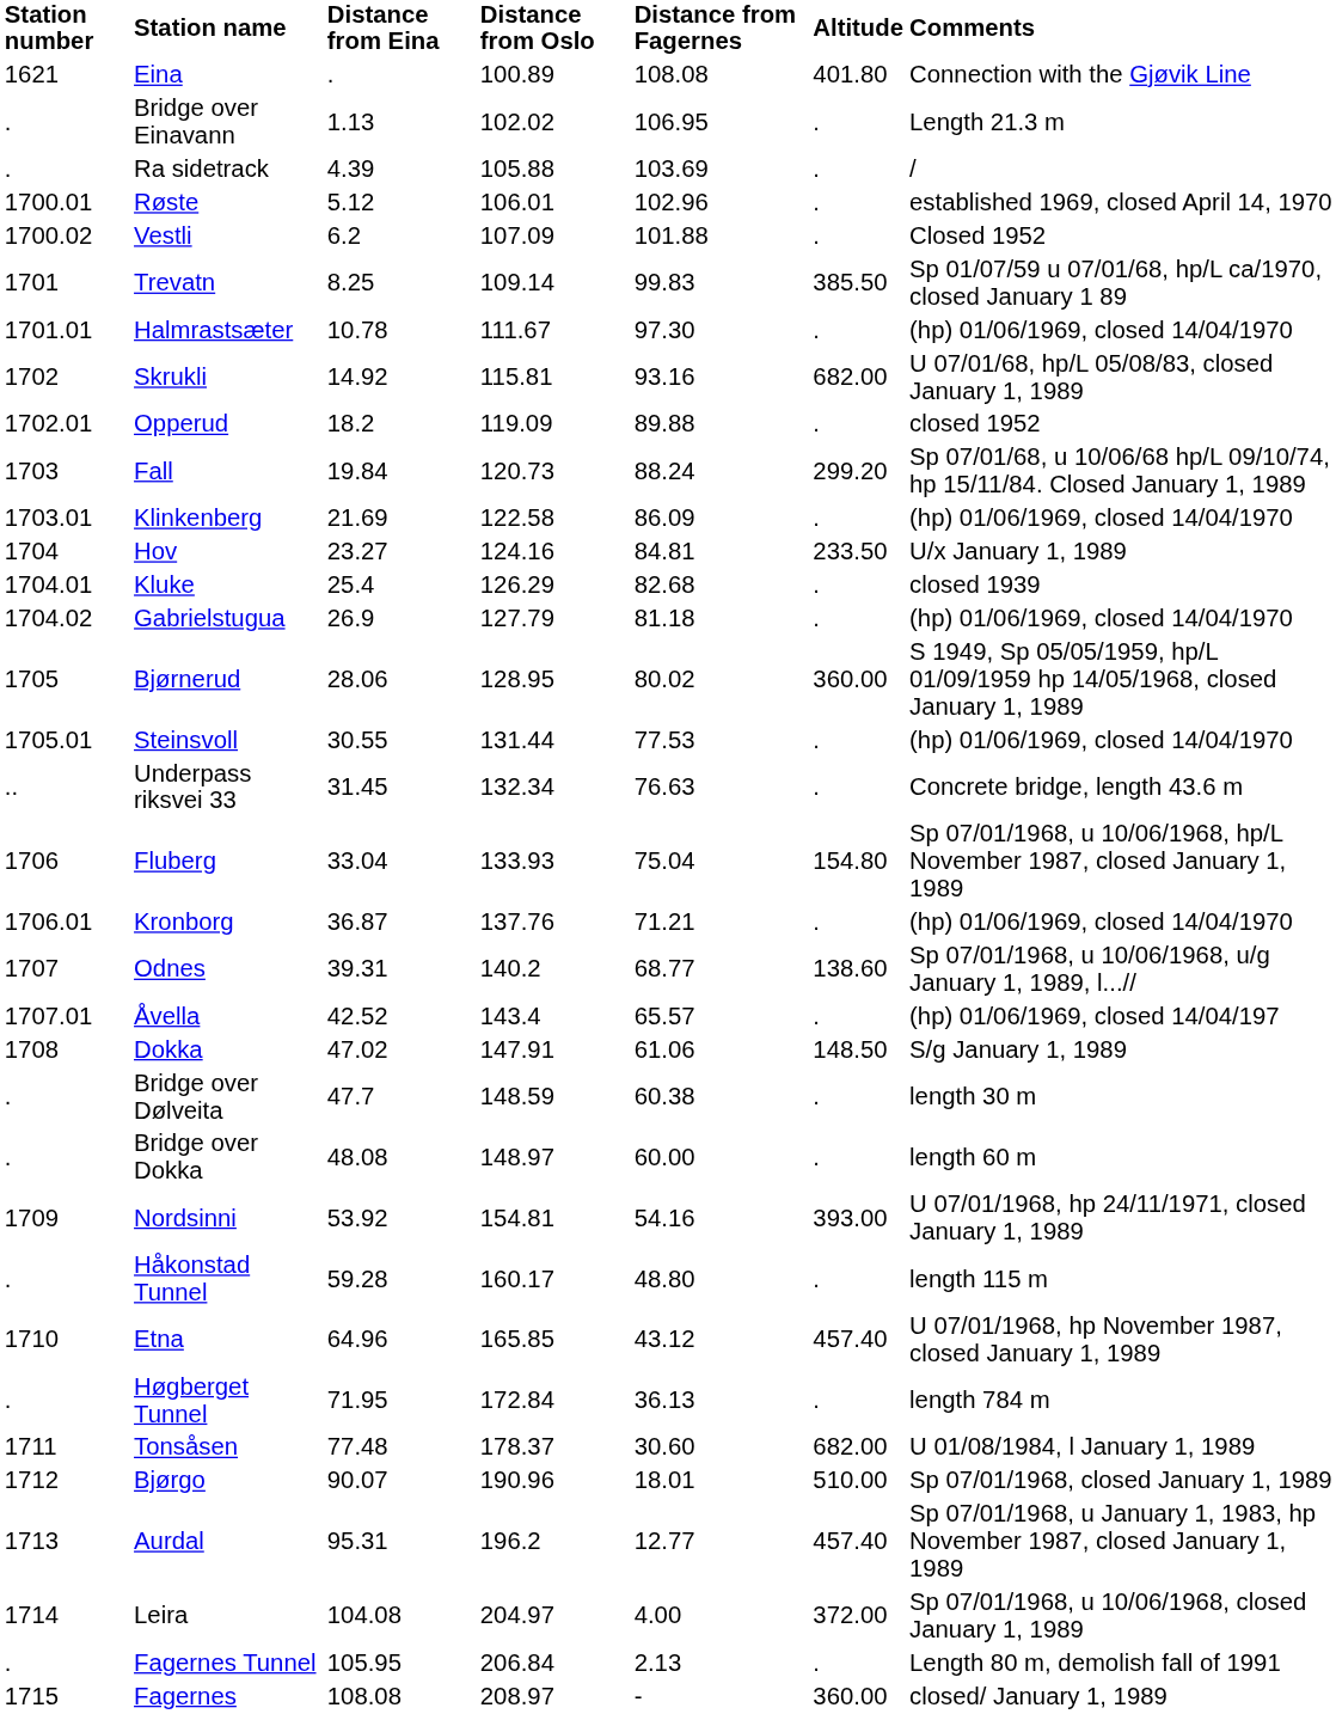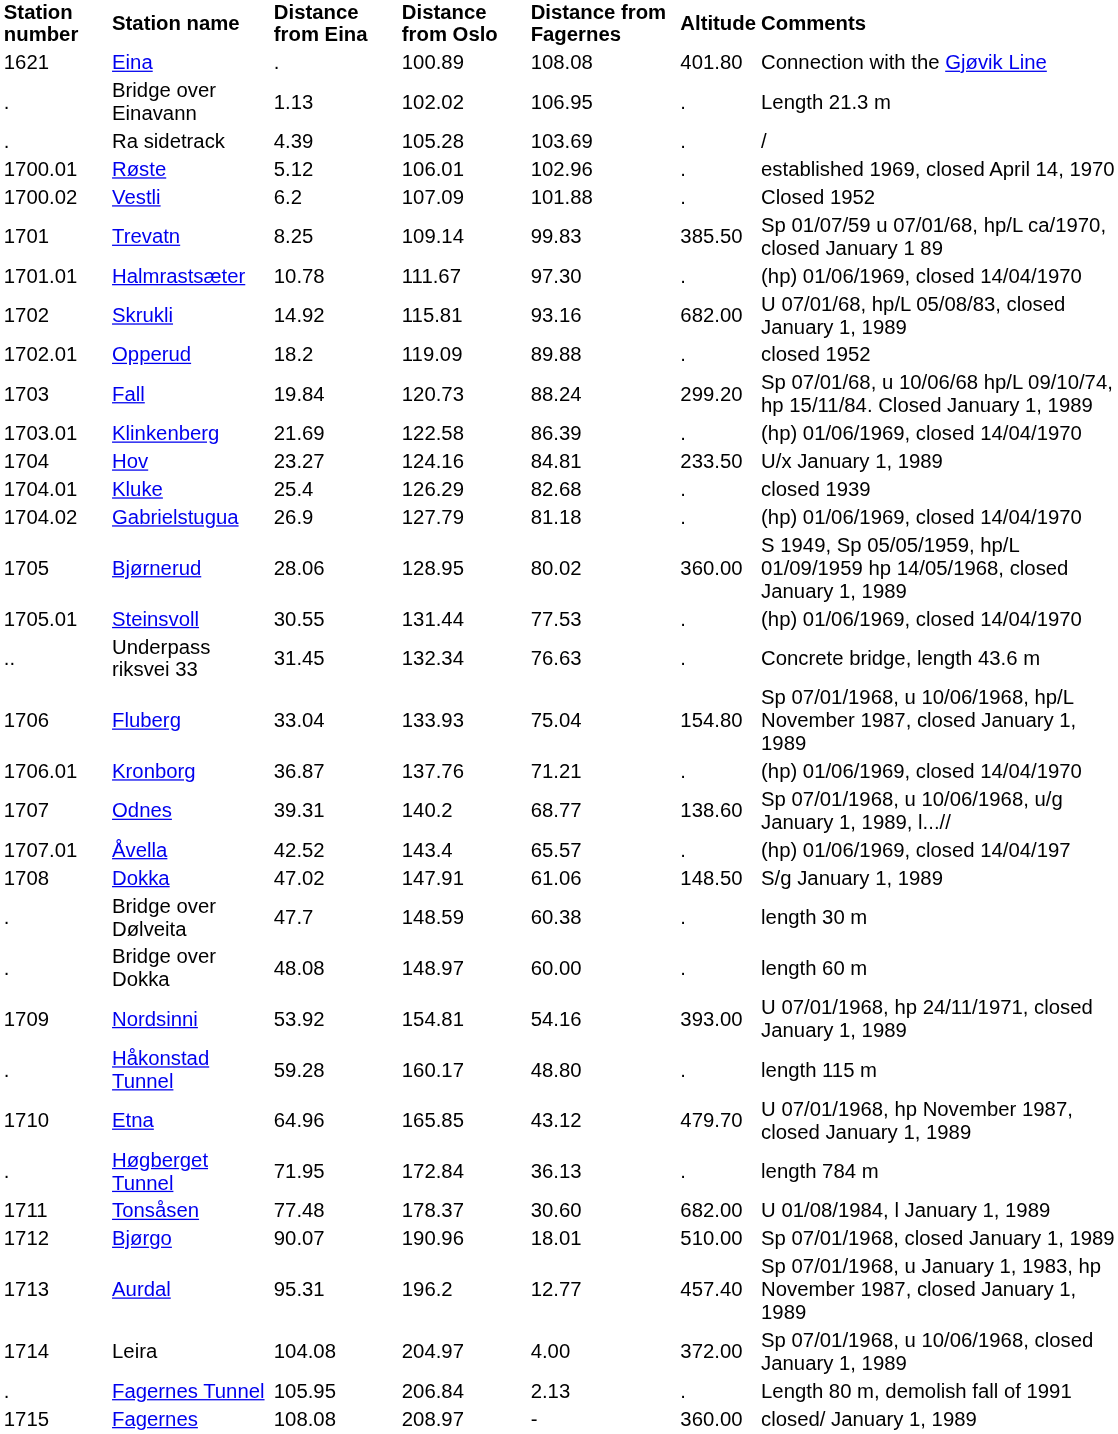 <table>
 <tr>
 <td><strong>Station number</strong></td>
 <td><strong>Station name</strong></td>
 <td><strong>Distance from Eina</strong></td>
 <td><strong>Distance from Oslo</strong></td>
 <td><strong>Distance from Fagernes</strong></td>
 <td><strong>Altitude</strong></td>
 <td><strong>Comments</strong></td>
 </tr>
 <tr --->
 <td>1621</td>
 <td><a href='#'>Eina</a></td>
 <td>.</td>
 <td>100.89</td>
 <td>108.08</td>
 <td>401.80</td>
 <td>Connection with the <a href='#'>Gjøvik Line</a></td>
 </tr>
 <tr --->
 <td>.</td>
 <td>Bridge over Einavann</td>
 <td>1.13</td>
 <td>102.02</td>
 <td>106.95</td>
 <td>.</td>
 <td>Length  21.3 m</td>
 </tr>
 <tr --->
 <td>.</td>
 <td>Ra sidetrack</td>
 <td>4.39</td>
-<td>105.88</td>
+<td>105.28</td>
 <td>103.69</td>
 <td>.</td>
 <td>/</td>
 </tr>
 <tr --->
 <td>1700.01</td>
 <td><a href='#'>Røste</a></td>
 <td>5.12</td>
 <td>106.01</td>
 <td>102.96</td>
 <td>.</td>
 <td>established 1969, closed April 14, 1970</td>
 </tr>
 <tr --->
 <td>1700.02</td>
 <td><a href='#'>Vestli</a></td>
 <td>6.2</td>
 <td>107.09</td>
 <td>101.88</td>
 <td>.</td>
 <td>Closed  1952</td>
 </tr>
 <tr --->
 <td>1701</td>
 <td><a href='#'>Trevatn</a></td>
 <td>8.25</td>
 <td>109.14</td>
 <td>99.83</td>
 <td>385.50</td>
 <td>Sp 01/07/59 u 07/01/68, hp/L ca/1970, closed January 1 89</td>
 </tr>
 <tr --->
 <td>1701.01</td>
 <td><a href='#'>Halmrastsæter</a></td>
 <td>10.78</td>
 <td>111.67</td>
 <td>97.30</td>
 <td>.</td>
 <td>(hp) 01/06/1969, closed 14/04/1970</td>
 </tr>
 <tr --->
 <td>1702</td>
 <td><a href='#'>Skrukli</a></td>
 <td>14.92</td>
 <td>115.81</td>
 <td>93.16</td>
 <td>682.00</td>
 <td>U 07/01/68, hp/L 05/08/83, closed January 1, 1989</td>
 </tr>
 <tr --->
 <td>1702.01</td>
 <td><a href='#'>Opperud</a></td>
 <td>18.2</td>
 <td>119.09</td>
 <td>89.88</td>
 <td>.</td>
 <td>closed 1952</td>
 </tr>
 <tr --->
 <td>1703</td>
 <td><a href='#'>Fall</a></td>
 <td>19.84</td>
 <td>120.73</td>
 <td>88.24</td>
 <td>299.20</td>
 <td>Sp 07/01/68, u 10/06/68 hp/L 09/10/74, hp 15/11/84. Closed January 1, 1989</td>
 </tr>
 <tr --->
 <td>1703.01</td>
 <td><a href='#'>Klinkenberg</a></td>
 <td>21.69</td>
 <td>122.58</td>
-<td>86.09</td>
+<td>86.39</td>
 <td>.</td>
 <td>(hp) 01/06/1969, closed 14/04/1970</td>
 </tr>
 <tr --->
 <td>1704</td>
 <td><a href='#'>Hov</a></td>
 <td>23.27</td>
 <td>124.16</td>
 <td>84.81</td>
 <td>233.50</td>
 <td>U/x January 1, 1989</td>
 </tr>
 <tr --->
 <td>1704.01</td>
 <td><a href='#'>Kluke</a></td>
 <td>25.4</td>
 <td>126.29</td>
 <td>82.68</td>
 <td>.</td>
 <td>closed 1939</td>
 </tr>
 <tr --->
 <td>1704.02</td>
 <td><a href='#'>Gabrielstugua</a></td>
 <td>26.9</td>
 <td>127.79</td>
 <td>81.18</td>
 <td>.</td>
 <td>(hp) 01/06/1969, closed 14/04/1970</td>
 </tr>
 <tr --->
 <td>1705</td>
 <td><a href='#'>Bjørnerud</a></td>
 <td>28.06</td>
 <td>128.95</td>
 <td>80.02</td>
 <td>360.00</td>
 <td>S 1949, Sp 05/05/1959, hp/L 01/09/1959 hp 14/05/1968, closed January 1, 1989</td>
 </tr>
 <tr --->
 <td>1705.01</td>
 <td><a href='#'>Steinsvoll</a></td>
 <td>30.55</td>
 <td>131.44</td>
 <td>77.53</td>
 <td>.</td>
 <td>(hp) 01/06/1969, closed 14/04/1970</td>
 </tr>
 <tr --->
 <td>..</td>
 <td>Underpass riksvei 33</td>
 <td>31.45</td>
 <td>132.34</td>
 <td>76.63</td>
 <td>.</td>
 <td>Concrete bridge, length 43.6 m</td>
 </tr>
 <tr --->
 <td>1706</td>
 <td><a href='#'>Fluberg</a></td>
 <td>33.04</td>
 <td>133.93</td>
 <td>75.04</td>
 <td>154.80</td>
 <td>Sp 07/01/1968, u 10/06/1968, hp/L November 1987, closed January 1, 1989</td>
 </tr>
 <tr --->
 <td>1706.01</td>
 <td><a href='#'>Kronborg</a></td>
 <td>36.87</td>
 <td>137.76</td>
 <td>71.21</td>
 <td>.</td>
 <td>(hp) 01/06/1969, closed 14/04/1970</td>
 </tr>
 <tr --->
 <td>1707</td>
 <td><a href='#'>Odnes</a></td>
 <td>39.31</td>
 <td>140.2</td>
 <td>68.77</td>
 <td>138.60</td>
 <td>Sp 07/01/1968, u 10/06/1968, u/g January 1, 1989, l...//</td>
 </tr>
 <tr --->
 <td>1707.01</td>
 <td><a href='#'>Åvella</a></td>
 <td>42.52</td>
 <td>143.4</td>
 <td>65.57</td>
 <td>.</td>
 <td>(hp) 01/06/1969, closed 14/04/197</td>
 </tr>
 <tr --->
 <td>1708</td>
 <td><a href='#'>Dokka</a></td>
 <td>47.02</td>
 <td>147.91</td>
 <td>61.06</td>
 <td>148.50</td>
 <td>S/g January 1, 1989</td>
 </tr>
 <tr --->
 <td>.</td>
 <td>Bridge over Dølveita</td>
 <td>47.7</td>
 <td>148.59</td>
 <td>60.38</td>
 <td>.</td>
 <td>length 30 m</td>
 </tr>
 <tr --->
 <td>.</td>
 <td>Bridge over Dokka</td>
 <td>48.08</td>
 <td>148.97</td>
 <td>60.00</td>
 <td>.</td>
 <td>length 60 m</td>
 </tr>
 <tr --->
 <td>1709</td>
 <td><a href='#'>Nordsinni</a></td>
 <td>53.92</td>
 <td>154.81</td>
 <td>54.16</td>
 <td>393.00</td>
 <td>U 07/01/1968, hp 24/11/1971, closed January 1, 1989</td>
 </tr>
 <tr --->
 <td>.</td>
 <td><a href='#'>Håkonstad Tunnel</a></td>
 <td>59.28</td>
 <td>160.17</td>
 <td>48.80</td>
 <td>.</td>
 <td>length 115 m</td>
 </tr>
 <tr --->
 <td>1710</td>
 <td><a href='#'>Etna</a></td>
 <td>64.96</td>
 <td>165.85</td>
 <td>43.12</td>
-<td>457.40</td>
+<td>479.70</td>
 <td>U 07/01/1968, hp November 1987, closed January 1, 1989</td>
 </tr>
 <tr --->
 <td>.</td>
 <td><a href='#'>Høgberget Tunnel</a></td>
 <td>71.95</td>
 <td>172.84</td>
 <td>36.13</td>
 <td>.</td>
 <td>length 784 m</td>
 </tr>
 <tr --->
 <td>1711</td>
 <td><a href='#'>Tonsåsen</a></td>
 <td>77.48</td>
 <td>178.37</td>
 <td>30.60</td>
 <td>682.00</td>
 <td>U 01/08/1984, l January 1, 1989</td>
 </tr>
 <tr --->
 <td>1712</td>
 <td><a href='#'>Bjørgo</a></td>
 <td>90.07</td>
 <td>190.96</td>
 <td>18.01</td>
 <td>510.00</td>
 <td>Sp 07/01/1968, closed January 1, 1989</td>
 </tr>
 <tr --->
 <td>1713</td>
 <td><a href='#'>Aurdal</a></td>
 <td>95.31</td>
 <td>196.2</td>
 <td>12.77</td>
 <td>457.40</td>
 <td>Sp 07/01/1968, u January 1, 1983, hp November 1987, closed January 1, 1989</td>
 </tr>
 <tr --->
 <td>1714</td>
 <td>Leira</td>
 <td>104.08</td>
 <td>204.97</td>
 <td>4.00</td>
 <td>372.00</td>
 <td>Sp 07/01/1968, u 10/06/1968, closed January 1, 1989</td>
 </tr>
 <tr --->
 <td>.</td>
 <td><a href='#'>Fagernes Tunnel</a></td>
 <td>105.95</td>
 <td>206.84</td>
 <td>2.13</td>
 <td>.</td>
 <td>Length 80 m, demolish fall of 1991</td>
 </tr>
 <tr --->
 <td>1715</td>
 <td><a href='#'>Fagernes</a></td>
 <td>108.08</td>
 <td>208.97</td>
 <td>-</td>
 <td>360.00</td>
 <td>closed/ January 1, 1989</td>
 </tr>
 <tr --->
 </tr>
 </table>
